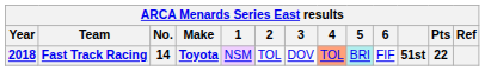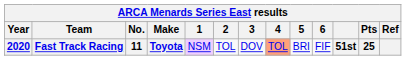 <table class="wikitable" style="text-align:center; font-size:75%">
 <tr>
 <th colspan="15"><a href='#'>ARCA Menards Series East</a> results</th>
 </tr>
 <tr>
 <th>Year</th>
 <th>Team</th>
 <th>No.</th>
 <th>Make</th>
 <th>1</th>
 <th>2</th>
 <th>3</th>
 <th>4</th>
 <th>5</th>
 <th>6</th>
 <th></th>
 <th>Pts</th>
 <th>Ref</th>
 </tr>
 <tr>
-<th><a href='#'>2018</a></th>
+<th><a href='#'>2020</a></th>
 <th><a href='#'>Fast Track Racing</a></th>
-<th>14</th>
+<th>11</th>
 <th><a href='#'>Toyota</a></th>
 <td style="background:#EFCFFF;"><a href='#'>NSM</a><br></td>
 <td><a href='#'>TOL</a></td>
 <td><a href='#'>DOV</a></td>
 <td style="background: lightsalmon;"><a href='#'>TOL</a></td>
-<td style="background: paleturquoise;"><a href='#'>BRI</a></td>
+<td><a href='#'>BRI</a></td>
 <td><a href='#'>FIF</a></td>
 <th>51st</th>
-<th>22</th>
+<th>25</th>
 <th></th>
 </tr>
 </table>
